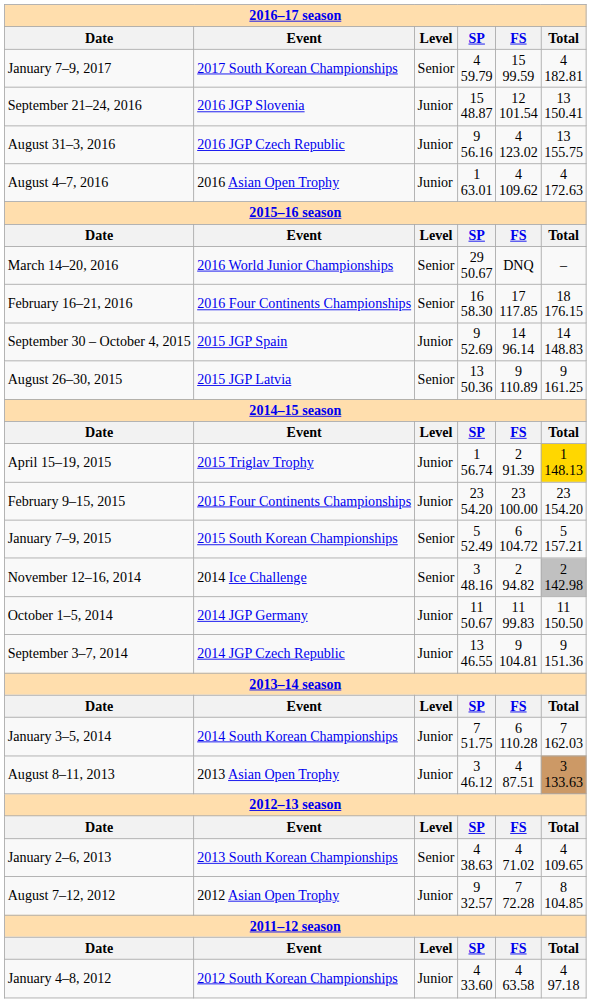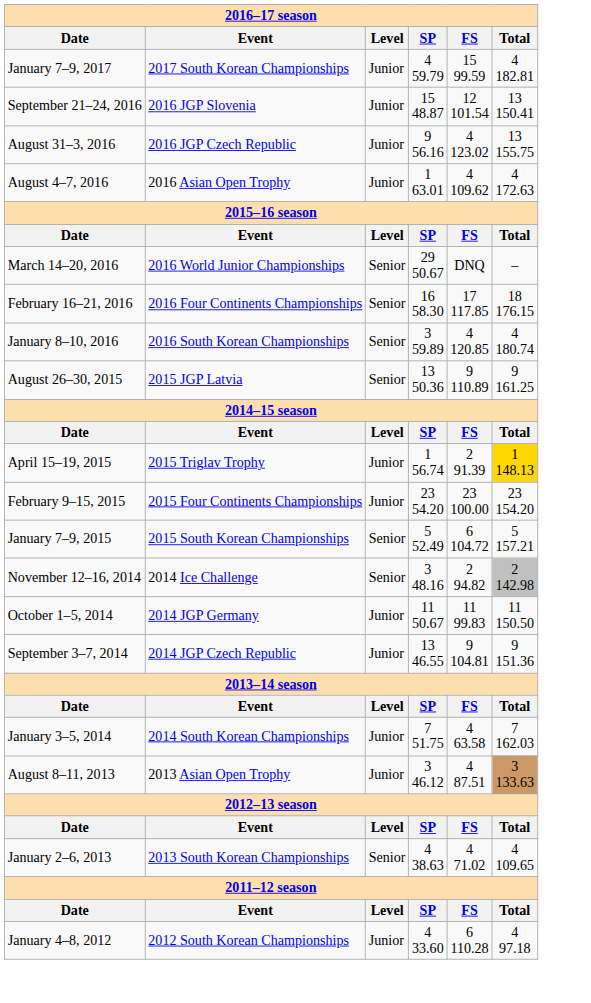 <table class="wikitable">
 <tr>
 <th style="background-color: #ffdead;" colspan=6 align=center><a href='#'>2016–17 season</a></th>
 </tr>
 <tr>
 <th>Date</th>
 <th>Event</th>
 <th>Level</th>
 <th><a href='#'>SP</a></th>
 <th><a href='#'>FS</a></th>
 <th>Total</th>
 </tr>
 <tr>
 <td>January 7–9, 2017</td>
 <td><a href='#'>2017 South Korean Championships</a></td>
-<td>Senior</td>
+<td>Junior</td>
 <td align=center>4 <br> 59.79</td>
 <td align=center>15 <br> 99.59</td>
 <td align=center>4 <br> 182.81</td>
 </tr>
 <tr>
 <td>September 21–24, 2016</td>
 <td><a href='#'>2016 JGP Slovenia</a></td>
 <td>Junior</td>
 <td align=center>15 <br> 48.87</td>
 <td align=center>12 <br> 101.54</td>
 <td align=center>13 <br> 150.41</td>
 </tr>
 <tr>
 <td>August 31–3, 2016</td>
 <td><a href='#'>2016 JGP Czech Republic</a></td>
 <td>Junior</td>
 <td align=center>9 <br> 56.16</td>
 <td align=center>4 <br> 123.02</td>
 <td align=center>13 <br> 155.75</td>
 </tr>
 <tr>
 <td>August 4–7, 2016</td>
 <td>2016 <a href='#'>Asian Open Trophy</a></td>
 <td>Junior</td>
 <td align=center>1 <br> 63.01</td>
 <td align=center>4 <br> 109.62</td>
 <td align=center>4 <br> 172.63</td>
 </tr>
 <tr>
 <th style="background-color: #ffdead;" colspan=6 align=center><a href='#'>2015–16 season</a></th>
 </tr>
 <tr>
 <th>Date</th>
 <th>Event</th>
 <th>Level</th>
 <th><a href='#'>SP</a></th>
 <th><a href='#'>FS</a></th>
 <th>Total</th>
 </tr>
 <tr>
 <td>March 14–20, 2016</td>
 <td><a href='#'>2016 World Junior Championships</a></td>
 <td>Senior</td>
 <td align=center>29 <br> 50.67</td>
 <td align=center>DNQ</td>
 <td align=center>–</td>
 </tr>
 <tr>
 <td>February 16–21, 2016</td>
 <td><a href='#'>2016 Four Continents Championships</a></td>
 <td>Senior</td>
 <td align=center>16 <br> 58.30</td>
 <td align=center>17 <br> 117.85</td>
 <td align=center>18 <br> 176.15</td>
 </tr>
 <tr>
-<td>September 30 – October 4, 2015</td>
-<td><a href='#'>2015 JGP Spain</a></td>
-<td>Junior</td>
-<td align=center>9 <br> 52.69</td>
-<td align=center>14 <br> 96.14</td>
-<td align=center>14 <br> 148.83</td>
+<td>January 8–10, 2016</td>
+<td><a href='#'>2016 South Korean Championships</a></td>
+<td>Senior</td>
+<td align=center>3 <br> 59.89</td>
+<td align=center>4 <br> 120.85</td>
+<td align=center>4 <br> 180.74</td>
 </tr>
 <tr>
 <td>August 26–30, 2015</td>
 <td><a href='#'>2015 JGP Latvia</a></td>
 <td>Senior</td>
 <td align=center>13 <br> 50.36</td>
 <td align=center>9 <br> 110.89</td>
 <td align=center>9 <br> 161.25</td>
 </tr>
 <tr>
 <th style="background-color: #ffdead;" colspan=6 align=center><a href='#'>2014–15 season</a></th>
 </tr>
 <tr>
 <th>Date</th>
 <th>Event</th>
 <th>Level</th>
 <th><a href='#'>SP</a></th>
 <th><a href='#'>FS</a></th>
 <th>Total</th>
 </tr>
 <tr>
 <td>April 15–19, 2015</td>
 <td><a href='#'>2015 Triglav Trophy</a></td>
 <td>Junior</td>
 <td align=center>1 <br> 56.74</td>
 <td align=center>2 <br> 91.39</td>
 <td align=center bgcolor=gold>1 <br> 148.13</td>
 </tr>
 <tr>
 <td>February 9–15, 2015</td>
 <td><a href='#'>2015 Four Continents Championships</a></td>
 <td>Junior</td>
 <td align=center>23 <br> 54.20</td>
 <td align=center>23 <br> 100.00</td>
 <td align=center>23 <br> 154.20</td>
 </tr>
 <tr>
 <td>January 7–9, 2015</td>
 <td><a href='#'>2015 South Korean Championships</a></td>
 <td>Senior</td>
 <td align=center>5 <br> 52.49</td>
 <td align=center>6 <br> 104.72</td>
 <td align=center>5 <br> 157.21</td>
 </tr>
 <tr>
 <td>November 12–16, 2014</td>
 <td>2014 <a href='#'>Ice Challenge</a></td>
 <td>Senior</td>
 <td align=center>3 <br> 48.16</td>
 <td align=center>2 <br> 94.82</td>
 <td align=center bgcolor=silver>2 <br> 142.98</td>
 </tr>
 <tr>
 <td>October 1–5, 2014</td>
 <td><a href='#'>2014 JGP Germany</a></td>
 <td>Junior</td>
 <td align=center>11 <br> 50.67</td>
 <td align=center>11 <br> 99.83</td>
 <td align=center>11 <br> 150.50</td>
 </tr>
 <tr>
 <td>September 3–7, 2014</td>
 <td><a href='#'>2014 JGP Czech Republic</a></td>
 <td>Junior</td>
 <td align=center>13 <br> 46.55</td>
 <td align=center>9 <br> 104.81</td>
 <td align=center>9 <br> 151.36</td>
 </tr>
 <tr>
 <th style="background-color: #ffdead;" colspan=6 align=center><a href='#'>2013–14 season</a></th>
 </tr>
 <tr>
 <th>Date</th>
 <th>Event</th>
 <th>Level</th>
 <th><a href='#'>SP</a></th>
 <th><a href='#'>FS</a></th>
 <th>Total</th>
 </tr>
 <tr>
 <td>January 3–5, 2014</td>
 <td><a href='#'>2014 South Korean Championships</a></td>
 <td>Junior</td>
 <td align=center>7 <br> 51.75</td>
-<td align=center>6 <br> 110.28</td>
+<td align=center>4 <br> 63.58</td>
 <td align=center>7 <br> 162.03</td>
 </tr>
 <tr>
 <td>August 8–11, 2013</td>
 <td>2013 <a href='#'>Asian Open Trophy</a></td>
 <td>Junior</td>
 <td align=center>3 <br> 46.12</td>
 <td align=center>4 <br> 87.51</td>
 <td align=center bgcolor=cc9966>3 <br> 133.63</td>
 </tr>
 <tr>
 <th style="background-color: #ffdead;" colspan=6 align=center><a href='#'>2012–13 season</a></th>
 </tr>
 <tr>
 <th>Date</th>
 <th>Event</th>
 <th>Level</th>
 <th><a href='#'>SP</a></th>
 <th><a href='#'>FS</a></th>
 <th>Total</th>
 </tr>
 <tr>
 <td>January 2–6, 2013</td>
 <td><a href='#'>2013 South Korean Championships</a></td>
 <td>Senior</td>
 <td align=center>4 <br> 38.63</td>
 <td align=center>4 <br> 71.02</td>
 <td align=center>4 <br> 109.65</td>
 </tr>
 <tr>
-<td>August 7–12, 2012</td>
-<td>2012 <a href='#'>Asian Open Trophy</a></td>
-<td>Junior</td>
-<td align=center>9 <br> 32.57</td>
-<td align=center>7 <br> 72.28</td>
-<td align=center>8 <br> 104.85</td>
-</tr>
-<tr>
 <th style="background-color: #ffdead;" colspan=6 align=center><a href='#'>2011–12 season</a></th>
 </tr>
 <tr>
 <th>Date</th>
 <th>Event</th>
 <th>Level</th>
 <th><a href='#'>SP</a></th>
 <th><a href='#'>FS</a></th>
 <th>Total</th>
 </tr>
 <tr>
 <td>January 4–8, 2012</td>
 <td><a href='#'>2012 South Korean Championships</a></td>
 <td>Junior</td>
 <td align=center>4 <br> 33.60</td>
-<td align=center>4 <br> 63.58</td>
+<td align=center>6 <br> 110.28</td>
 <td align=center>4 <br> 97.18</td>
 </tr>
 </table>
